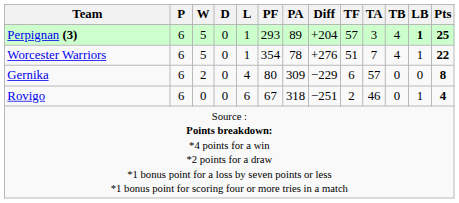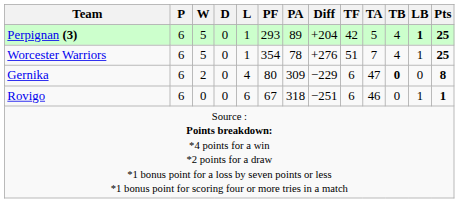 <table class="wikitable" style="text-align: center;">
 <tr>
 <th style="width:200px;">Team</th>
 <th width="20">P</th>
 <th width="20">W</th>
 <th width="20">D</th>
 <th width="20">L</th>
 <th width="20">PF</th>
 <th width="20">PA</th>
 <th width="20">Diff</th>
 <th width="20">TF</th>
 <th width="20">TA</th>
 <th width="20">TB</th>
 <th width="20">LB</th>
 <th width="20">Pts</th>
 </tr>
 <tr bgcolor="#ccffcc">
 <td align=left> <a href='#'>Perpignan</a> <strong>(3)</strong></td>
 <td>6</td>
 <td>5</td>
 <td>0</td>
 <td>1</td>
 <td>293</td>
 <td>89</td>
 <td>+204</td>
-<td>57</td>
-<td>3</td>
+<td>42</td>
+<td>5</td>
 <td>4</td>
 <td><strong>1</strong></td>
 <td><strong>25</strong></td>
 </tr>
 <tr>
 <td align=left> <a href='#'>Worcester Warriors</a></td>
 <td>6</td>
 <td>5</td>
 <td>0</td>
 <td>1</td>
 <td>354</td>
 <td>78</td>
 <td>+276</td>
 <td>51</td>
 <td>7</td>
 <td>4</td>
 <td>1</td>
-<td><strong>22</strong></td>
+<td><strong>25</strong></td>
 </tr>
 <tr>
 <td align=left> <a href='#'>Gernika</a></td>
 <td>6</td>
 <td>2</td>
 <td>0</td>
 <td>4</td>
 <td>80</td>
 <td>309</td>
 <td>−229</td>
 <td>6</td>
-<td>57</td>
-<td>0</td>
+<td>47</td>
+<td><strong>0</strong></td>
 <td>0</td>
 <td><strong>8</strong></td>
 </tr>
 <tr>
 <td align=left> <a href='#'>Rovigo</a></td>
 <td>6</td>
 <td>0</td>
 <td>0</td>
 <td>6</td>
 <td>67</td>
 <td>318</td>
 <td>−251</td>
-<td>2</td>
+<td>6</td>
 <td>46</td>
 <td>0</td>
 <td>1</td>
-<td><strong>4</strong></td>
+<td><strong>1</strong></td>
 </tr>
 <tr |align=left|>
 <td colspan="14" style="border:0px"><small>Source :  <br><strong>Points breakdown:</strong><br>*4 points for a win<br>*2 points for a draw<br>*1 bonus point for a loss by seven points or less<br>*1 bonus point for scoring four or more tries in a match</small></td>
 </tr>
 </table>
